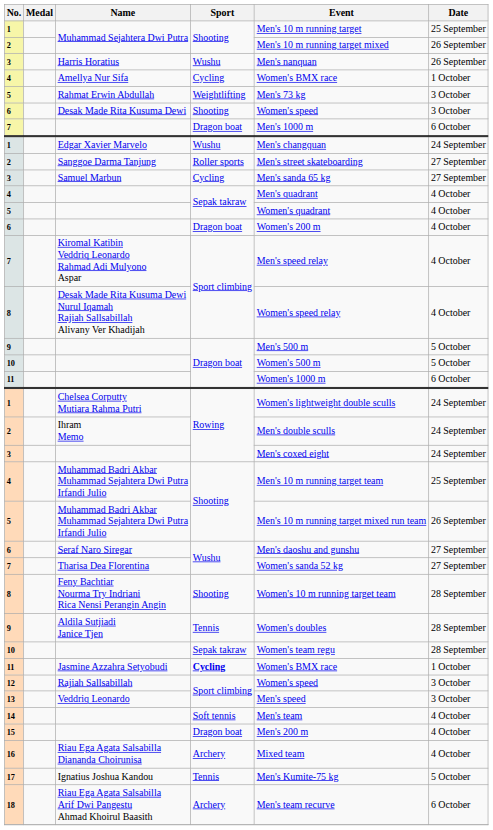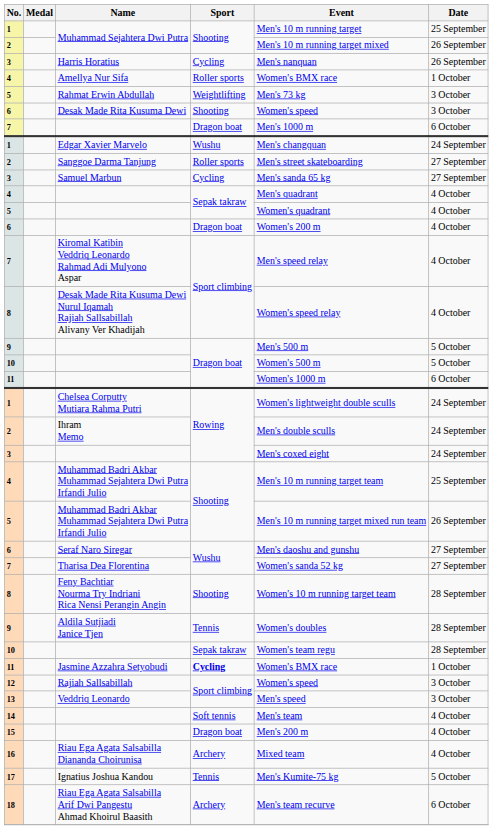 <table class="wikitable sortable" style="font-size:90%">
 <tr align=center>
 <th>No.</th>
 <th>Medal</th>
 <th>Name</th>
 <th>Sport</th>
 <th>Event</th>
 <th>Date</th>
 </tr>
 <tr>
 <td style="background:#F7F6A8"><small><strong>1</strong></small></td>
 <td></td>
 <td rowspan="2"><a href='#'>Muhammad Sejahtera Dwi Putra</a></td>
 <td rowspan="2"> <a href='#'>Shooting</a></td>
 <td><a href='#'>Men's 10 m running target</a></td>
 <td>25 September</td>
 </tr>
 <tr>
 <td style="background:#F7F6A8"><small><strong>2</strong></small></td>
 <td></td>
 <td><a href='#'>Men's 10 m running target mixed</a></td>
 <td>26 September</td>
 </tr>
 <tr>
 <td style="background:#F7F6A8"><small><strong>3</strong></small></td>
 <td></td>
 <td><a href='#'>Harris Horatius</a></td>
-<td> <a href='#'>Wushu</a></td>
+<td> <a href='#'>Cycling</a></td>
 <td><a href='#'>Men's nanquan</a></td>
 <td>26 September</td>
 </tr>
 <tr>
 <td style="background:#F7F6A8"><small><strong>4</strong></small></td>
 <td></td>
 <td><a href='#'>Amellya Nur Sifa</a></td>
-<td> <a href='#'>Cycling</a></td>
+<td> <a href='#'>Roller sports</a></td>
 <td><a href='#'>Women's BMX race</a></td>
 <td>1 October</td>
 </tr>
 <tr>
 <td style="background:#F7F6A8"><small><strong>5</strong></small></td>
 <td></td>
 <td><a href='#'>Rahmat Erwin Abdullah</a></td>
 <td> <a href='#'>Weightlifting</a></td>
 <td><a href='#'>Men's 73 kg</a></td>
 <td>3 October</td>
 </tr>
 <tr>
 <td style="background:#F7F6A8"><small><strong>6</strong></small></td>
 <td></td>
 <td><a href='#'>Desak Made Rita Kusuma Dewi</a></td>
 <td> <a href='#'>Shooting</a></td>
 <td><a href='#'>Women's speed</a></td>
 <td>3 October</td>
 </tr>
 <tr>
 <td style="background:#F7F6A8"><small><strong>7</strong></small></td>
 <td></td>
 <td></td>
 <td> <a href='#'>Dragon boat</a></td>
 <td><a href='#'>Men's 1000 m</a></td>
 <td>6 October</td>
 </tr>
 <tr style="border-top: 3px solid #333333;">
 <td style="background:#DCE5E5"><small><strong>1</strong></small></td>
 <td></td>
 <td><a href='#'>Edgar Xavier Marvelo</a></td>
 <td> <a href='#'>Wushu</a></td>
 <td><a href='#'>Men's changquan</a></td>
 <td>24 September</td>
 </tr>
 <tr>
 <td style="background:#DCE5E5"><small><strong>2</strong></small></td>
 <td></td>
 <td><a href='#'>Sanggoe Darma Tanjung</a></td>
 <td> <a href='#'>Roller sports</a></td>
 <td><a href='#'>Men's street skateboarding</a></td>
 <td>27 September</td>
 </tr>
 <tr>
 <td style="background:#DCE5E5"><small><strong>3</strong></small></td>
 <td></td>
 <td><a href='#'>Samuel Marbun</a></td>
 <td> <a href='#'>Cycling</a></td>
 <td><a href='#'>Men's sanda 65 kg</a></td>
 <td>27 September</td>
 </tr>
 <tr>
 <td style="background:#DCE5E5"><small><strong>4</strong></small></td>
 <td></td>
 <td></td>
 <td rowspan="2"> <a href='#'>Sepak takraw</a></td>
 <td><a href='#'>Men's quadrant</a></td>
 <td>4 October</td>
 </tr>
 <tr>
 <td style="background:#DCE5E5"><small><strong>5</strong></small></td>
 <td></td>
 <td></td>
 <td><a href='#'>Women's quadrant</a></td>
 <td>4 October</td>
 </tr>
 <tr>
 <td style="background:#DCE5E5"><small><strong>6</strong></small></td>
 <td></td>
 <td></td>
 <td> <a href='#'>Dragon boat</a></td>
 <td><a href='#'>Women's 200 m</a></td>
 <td>4 October</td>
 </tr>
 <tr>
 <td style="background:#DCE5E5"><small><strong>7</strong></small></td>
 <td></td>
 <td><a href='#'>Kiromal Katibin</a><br><a href='#'>Veddriq Leonardo</a><br><a href='#'>Rahmad Adi Mulyono</a><br>Aspar</td>
 <td rowspan="2"> <a href='#'>Sport climbing</a></td>
 <td><a href='#'>Men's speed relay</a></td>
 <td>4 October</td>
 </tr>
 <tr>
 <td style="background:#DCE5E5"><small><strong>8</strong></small></td>
 <td></td>
 <td><a href='#'>Desak Made Rita Kusuma Dewi</a><br><a href='#'>Nurul Iqamah</a><br><a href='#'>Rajiah Sallsabillah</a><br>Alivany Ver Khadijah</td>
 <td><a href='#'>Women's speed relay</a></td>
 <td>4 October</td>
 </tr>
 <tr>
 <td style="background:#DCE5E5"><small><strong>9</strong></small></td>
 <td></td>
 <td></td>
 <td rowspan="3"> <a href='#'>Dragon boat</a></td>
 <td><a href='#'>Men's 500 m</a></td>
 <td>5 October</td>
 </tr>
 <tr>
 <td style="background:#DCE5E5"><small><strong>10</strong></small></td>
 <td></td>
 <td></td>
 <td><a href='#'>Women's 500 m</a></td>
 <td>5 October</td>
 </tr>
 <tr>
 <td style="background:#DCE5E5"><small><strong>11</strong></small></td>
 <td></td>
 <td></td>
 <td><a href='#'>Women's 1000 m</a></td>
 <td>6 October</td>
 </tr>
 <tr style="border-top: 3px solid #333333;">
 <td style="background:#FFDAB9"><small><strong>1</strong></small></td>
 <td></td>
 <td><a href='#'>Chelsea Corputty</a><br><a href='#'>Mutiara Rahma Putri</a></td>
 <td rowspan="3">  <a href='#'>Rowing</a></td>
 <td><a href='#'>Women's lightweight double sculls</a></td>
 <td>24 September</td>
 </tr>
 <tr>
 <td style="background:#FFDAB9"><small><strong>2</strong></small></td>
 <td></td>
 <td>Ihram<br><a href='#'>Memo</a></td>
 <td><a href='#'>Men's double sculls</a></td>
 <td>24 September</td>
 </tr>
 <tr>
 <td style="background:#FFDAB9"><small><strong>3</strong></small></td>
 <td></td>
 <td></td>
 <td><a href='#'>Men's coxed eight</a></td>
 <td>24 September</td>
 </tr>
 <tr>
 <td style="background:#FFDAB9"><small><strong>4</strong></small></td>
 <td></td>
 <td><a href='#'>Muhammad Badri Akbar</a><br><a href='#'>Muhammad Sejahtera Dwi Putra</a><br><a href='#'>Irfandi Julio</a></td>
 <td rowspan="2"> <a href='#'>Shooting</a></td>
 <td><a href='#'>Men's 10 m running target team</a></td>
 <td>25 September</td>
 </tr>
 <tr>
 <td style="background:#FFDAB9"><small><strong>5</strong></small></td>
 <td></td>
 <td><a href='#'>Muhammad Badri Akbar</a><br><a href='#'>Muhammad Sejahtera Dwi Putra</a><br><a href='#'>Irfandi Julio</a></td>
 <td><a href='#'>Men's 10 m running target mixed run team</a></td>
 <td>26 September</td>
 </tr>
 <tr>
 <td style="background:#FFDAB9"><small><strong>6</strong></small></td>
 <td></td>
 <td><a href='#'>Seraf Naro Siregar</a></td>
 <td rowspan="2"> <a href='#'>Wushu</a></td>
 <td><a href='#'>Men's daoshu and gunshu</a></td>
 <td>27 September</td>
 </tr>
 <tr>
 <td style="background:#FFDAB9"><small><strong>7</strong></small></td>
 <td></td>
 <td><a href='#'>Tharisa Dea Florentina</a></td>
 <td><a href='#'>Women's sanda 52 kg</a></td>
 <td>27 September</td>
 </tr>
 <tr>
 <td style="background:#FFDAB9"><small><strong>8</strong></small></td>
 <td></td>
 <td><a href='#'>Feny Bachtiar</a><br><a href='#'>Nourma Try Indriani</a><br><a href='#'>Rica Nensi Perangin Angin</a></td>
 <td> <a href='#'>Shooting</a></td>
 <td><a href='#'>Women's 10 m running target team</a></td>
 <td>28 September</td>
 </tr>
 <tr>
 <td style="background:#FFDAB9"><small><strong>9</strong></small></td>
 <td></td>
 <td><a href='#'>Aldila Sutjiadi</a><br><a href='#'>Janice Tjen</a></td>
 <td> <a href='#'>Tennis</a></td>
 <td><a href='#'>Women's doubles</a></td>
 <td>28 September</td>
 </tr>
 <tr>
 <td style="background:#FFDAB9"><small><strong>10</strong></small></td>
 <td></td>
 <td></td>
 <td> <a href='#'>Sepak takraw</a></td>
 <td><a href='#'>Women's team regu</a></td>
 <td>28 September</td>
 </tr>
 <tr>
 <td style="background:#FFDAB9"><small><strong>11</strong></small></td>
 <td></td>
 <td><a href='#'>Jasmine Azzahra Setyobudi</a></td>
 <td><strong> <a href='#'>Cycling</a></strong></td>
 <td><a href='#'>Women's BMX race</a></td>
 <td>1 October</td>
 </tr>
 <tr>
 <td style="background:#FFDAB9"><small><strong>12</strong></small></td>
 <td></td>
 <td><a href='#'>Rajiah Sallsabillah</a></td>
 <td rowspan="2"> <a href='#'>Sport climbing</a></td>
 <td><a href='#'>Women's speed</a></td>
 <td>3 October</td>
 </tr>
 <tr>
 <td style="background:#FFDAB9"><small><strong>13</strong></small></td>
 <td></td>
 <td><a href='#'>Veddriq Leonardo</a></td>
 <td><a href='#'>Men's speed</a></td>
 <td>3 October</td>
 </tr>
 <tr>
 <td style="background:#FFDAB9"><small><strong>14</strong></small></td>
 <td></td>
 <td></td>
 <td> <a href='#'>Soft tennis</a></td>
 <td><a href='#'>Men's team</a></td>
 <td>4 October</td>
 </tr>
 <tr>
 <td style="background:#FFDAB9"><small><strong>15</strong></small></td>
 <td></td>
 <td></td>
 <td> <a href='#'>Dragon boat</a></td>
 <td><a href='#'>Men's 200 m</a></td>
 <td>4 October</td>
 </tr>
 <tr>
 <td style="background:#FFDAB9"><small><strong>16</strong></small></td>
 <td></td>
 <td><a href='#'>Riau Ega Agata Salsabilla</a><br><a href='#'>Diananda Choirunisa</a></td>
 <td> <a href='#'>Archery</a></td>
 <td><a href='#'>Mixed team</a></td>
 <td>4 October</td>
 </tr>
 <tr>
 <td style="background:#FFDAB9"><small><strong>17</strong></small></td>
 <td></td>
 <td>Ignatius Joshua Kandou</td>
 <td> <a href='#'>Tennis</a></td>
 <td><a href='#'>Men's Kumite-75 kg</a></td>
 <td>5 October</td>
 </tr>
 <tr>
 <td style="background:#FFDAB9"><small><strong>18</strong></small></td>
 <td></td>
 <td><a href='#'>Riau Ega Agata Salsabilla</a><br><a href='#'>Arif Dwi Pangestu</a><br>Ahmad Khoirul Baasith</td>
 <td> <a href='#'>Archery</a></td>
 <td><a href='#'>Men's team recurve</a></td>
 <td>6 October</td>
 </tr>
 <tr>
 </tr>
 </table>
